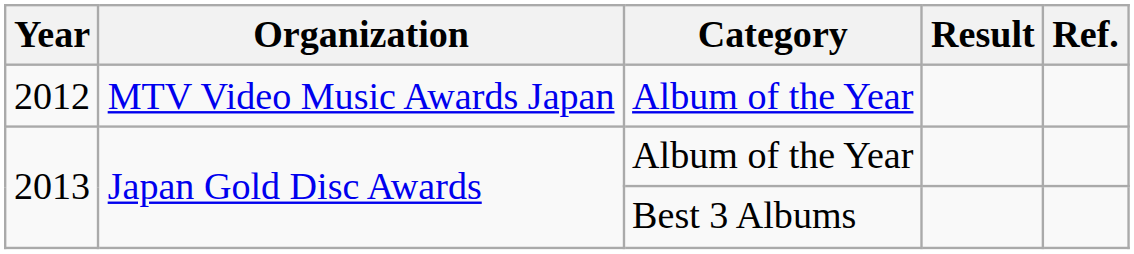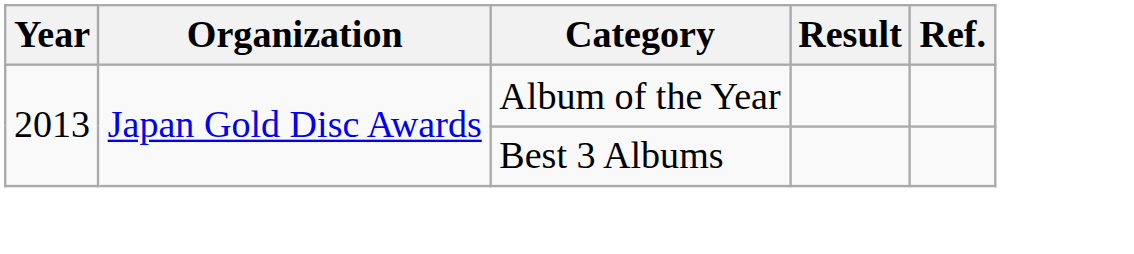 <table class="wikitable">
 <tr>
 <th>Year</th>
 <th>Organization</th>
 <th>Category</th>
 <th>Result</th>
 <th>Ref.</th>
-</tr>
-<tr>
-<td>2012</td>
-<td><a href='#'>MTV Video Music Awards Japan</a></td>
-<td><a href='#'>Album of the Year</a></td>
-<td></td>
-<td></td>
 </tr>
 <tr>
 <td rowspan="2">2013</td>
 <td rowspan="2"><a href='#'>Japan Gold Disc Awards</a></td>
 <td>Album of the Year</td>
 <td></td>
 <td style="text-align:center;"></td>
 </tr>
 <tr>
 <td>Best 3 Albums</td>
 <td></td>
 <td style="text-align:center;"></td>
 </tr>
 </table>
